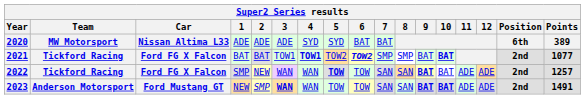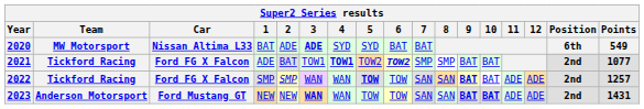 <table class="wikitable" style="text-align:center; font-size:90%">
 <tr>
 <th colspan=45><a href='#'>Super2 Series</a> results</th>
 </tr>
 <tr>
 <th>Year</th>
 <th>Team</th>
 <th>Car</th>
 <th>1</th>
 <th>2</th>
 <th>3</th>
 <th>4</th>
 <th>5</th>
 <th>6</th>
 <th>7</th>
 <th>8</th>
 <th>9</th>
 <th>10</th>
 <th>11</th>
 <th>12</th>
 <th>Position</th>
 <th>Points</th>
 </tr>
 <tr>
 <th><a href='#'>2020</a></th>
 <th><a href='#'>MW Motorsport</a></th>
 <th><a href='#'>Nissan Altima L33</a></th>
+<td style=background:#dfffdf><a href='#'>BAT</a><br></td>
 <td style=background:#dfffdf><a href='#'>ADE</a><br></td>
-<td style=background:#dfffdf><a href='#'>ADE</a><br></td>
-<td style=background:#dfffdf><a href='#'>ADE</a><br></td>
+<td style=background:#dfffdf><strong><a href='#'>ADE</a><br></strong></td>
 <td style=background:#dfffdf><a href='#'>SYD</a><br></td>
 <td style=background:#dfffdf><a href='#'>SYD</a><br></td>
 <td style=background:#dfffdf><a href='#'>BAT</a><br></td>
 <td style=background:#dfffdf><a href='#'>BAT</a><br></td>
 <th colspan=5></th>
 <th>6th</th>
-<th>389</th>
+<th>549</th>
 </tr>
 <tr>
 <th><a href='#'>2021</a></th>
 <th><a href='#'>Tickford Racing</a></th>
 <th><a href='#'>Ford FG X Falcon</a></th>
-<td style=background:#dfffdf><a href='#'>BAT</a><br></td>
+<td style=background:#dfffdf><a href='#'>ADE</a><br></td>
 <td style=background:#dfdfdf><a href='#'>BAT</a><br></td>
 <td style=background:#dfffdf><a href='#'>TOW1</a><br></td>
 <td style=background:#dfffdf><strong><a href='#'>TOW1</a><br></strong></td>
 <td style=background:#ffdf9f><a href='#'>TOW2</a><br></td>
 <td style=background:#ffffbf><strong><em><a href='#'>TOW2</a><br></em></strong></td>
 <td style=background:#dfffdf><a href='#'>SMP</a><br></td>
 <td style=background:#ffffff><a href='#'>SMP</a><br></td>
 <td style=background:#dfffdf><a href='#'>BAT</a><br></td>
-<td style=background:#dfffdf><strong><a href='#'>BAT</a><br></strong></td>
+<td style=background:#dfffdf><a href='#'>BAT</a><br></td>
 <th colspan=2></th>
 <th style=background:#dfdfdf>2nd</th>
 <th style=background:#dfdfdf>1077</th>
 </tr>
 <tr>
 <th><a href='#'>2022</a></th>
 <th><a href='#'>Tickford Racing</a></th>
 <th><a href='#'>Ford FG X Falcon</a></th>
 <td style=background:#dfdfdf><a href='#'>SMP</a><br></td>
-<td style=background:#ffffbf><a href='#'>NEW</a><br></td>
+<td style=background:#ffffbf><em><a href='#'>SMP</a><br></em></td>
 <td style=background:#efcfff><a href='#'>WAN</a><br></td>
 <td style=background:#dfffdf><a href='#'>WAN</a><br></td>
 <td style=background:#dfdfdf><strong><a href='#'>TOW</a><br></strong></td>
 <td style=background:#dfffdf><a href='#'>TOW</a><br></td>
 <td style=background:#dfdfdf><a href='#'>SAN</a><br></td>
 <td style=background:#ffdf9f><a href='#'>SAN</a><br></td>
 <td style=background:#ffffbf><strong><a href='#'>BAT</a><br></strong></td>
 <td style=background:#ffffff><a href='#'>BAT</a><br></td>
 <td style=background:#dfffdf><a href='#'>ADE</a><br></td>
 <td style=background:#ffdf9f><a href='#'>ADE</a><br></td>
 <th style=background:#dfdfdf>2nd</th>
 <th style=background:#dfdfdf>1257</th>
 </tr>
 <tr>
 <th><a href='#'>2023</a></th>
 <th><a href='#'>Anderson Motorsport</a></th>
 <th><a href='#'>Ford Mustang GT</a></th>
 <td style=background:#ffdf9f><a href='#'>NEW</a><br></td>
-<td style=background:#ffffbf><em><a href='#'>SMP</a><br></em></td>
+<td style=background:#ffffbf><a href='#'>NEW</a><br></td>
 <td style=background:#ffdf9f><strong><a href='#'>WAN</a><br></strong></td>
 <td style=background:#dfffdf><a href='#'>WAN</a><br></td>
 <td style=background:#dfffdf><a href='#'>TOW</a><br></td>
 <td style=background:#ffffbf><a href='#'>TOW</a><br></td>
 <td style=background:#dfdfdf><a href='#'>SAN</a><br></td>
 <td style=background:#dfffdf><a href='#'>SAN</a><br></td>
 <td style=background:#dfdfdf><strong><a href='#'>BAT</a><br></strong></td>
 <td style=background:#dfdfdf><strong><a href='#'>BAT</a><br></strong></td>
 <td style=background:#dfffdf><a href='#'>ADE</a><br></td>
 <td style=background:#dfdfdf><a href='#'>ADE</a><br></td>
 <th style=background:#dfdfdf>2nd</th>
-<th style=background:#dfdfdf>1491</th>
+<th style=background:#dfdfdf>1431</th>
 </tr>
 </table>
